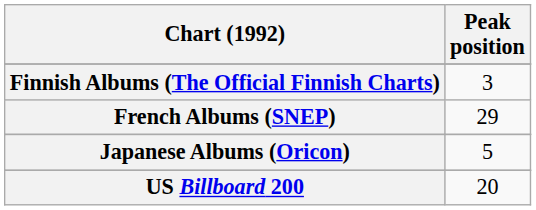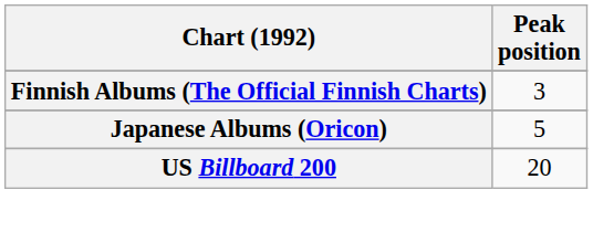 <table class="wikitable sortable plainrowheaders" style="text-align:center">
 <tr>
 <th scope="col">Chart (1992)</th>
 <th scope="col">Peak<br>position</th>
 </tr>
 <tr>
 </tr>
 <tr>
 </tr>
 <tr>
 </tr>
 <tr>
 </tr>
 <tr>
 <th scope="row">Finnish Albums (<a href='#'>The Official Finnish Charts</a>)</th>
 <td align="center">3</td>
-</tr>
-<tr>
-<th scope="row">French Albums (<a href='#'>SNEP</a>)</th>
-<td align="center">29</td>
 </tr>
 <tr>
 </tr>
 <tr>
 <th scope="row">Japanese Albums (<a href='#'>Oricon</a>)</th>
 <td>5</td>
 </tr>
 <tr>
 </tr>
 <tr>
 </tr>
 <tr>
 </tr>
 <tr>
 </tr>
 <tr>
 </tr>
 <tr>
 <th scope="row">US <a href='#'><em>Billboard</em> 200</a></th>
 <td>20</td>
 </tr>
 </table>
